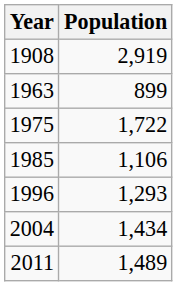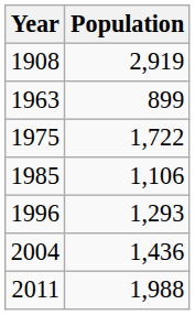 <table class="wikitable" style="line-height:1.1em;">
 <tr>
 <th>Year</th>
 <th>Population</th>
 </tr>
 <tr align="right">
 <td>1908</td>
 <td>2,919</td>
 </tr>
 <tr align="right">
 <td>1963</td>
 <td>899</td>
 </tr>
 <tr align="right">
 <td>1975</td>
 <td>1,722</td>
 </tr>
 <tr align="right">
 <td>1985</td>
 <td>1,106</td>
 </tr>
 <tr align="right">
 <td>1996</td>
 <td>1,293</td>
 </tr>
 <tr align="right">
 <td>2004</td>
-<td>1,434</td>
+<td>1,436</td>
 </tr>
 <tr align="right">
 <td>2011</td>
-<td>1,489</td>
+<td>1,988</td>
 </tr>
 </table>
